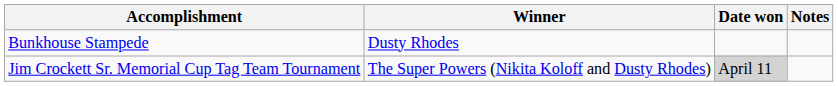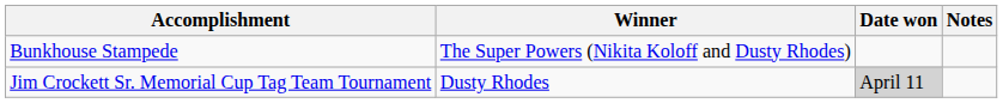 <table class="wikitable">
 <tr>
 <th>Accomplishment</th>
 <th>Winner</th>
 <th>Date won</th>
 <th>Notes</th>
 </tr>
 <tr>
 <td><a href='#'>Bunkhouse Stampede</a></td>
-<td><a href='#'>Dusty Rhodes</a></td>
+<td><a href='#'>The Super Powers</a> (<a href='#'>Nikita Koloff</a> and <a href='#'>Dusty Rhodes</a>)</td>
 <td></td>
 <td></td>
 </tr>
 <tr>
 <td><a href='#'>Jim Crockett Sr. Memorial Cup Tag Team Tournament</a></td>
-<td><a href='#'>The Super Powers</a> (<a href='#'>Nikita Koloff</a> and <a href='#'>Dusty Rhodes</a>)</td>
+<td><a href='#'>Dusty Rhodes</a></td>
 <td style="background: lightgrey;">April 11</td>
 <td></td>
 </tr>
 </table>
